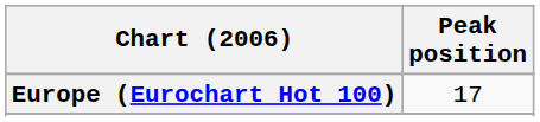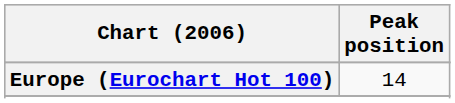 <table class="wikitable sortable plainrowheaders" style="text-align:center">
 <tr>
 <th>Chart (2006)</th>
 <th>Peak<br>position</th>
 </tr>
 <tr>
 </tr>
 <tr>
 </tr>
 <tr>
 <th scope="row">Europe (<a href='#'>Eurochart Hot 100</a>)</th>
-<td>17</td>
+<td>14</td>
 </tr>
 <tr>
 </tr>
 <tr>
 </tr>
 <tr>
 </tr>
 <tr>
 </tr>
 <tr>
 </tr>
 <tr>
 </tr>
 </table>
